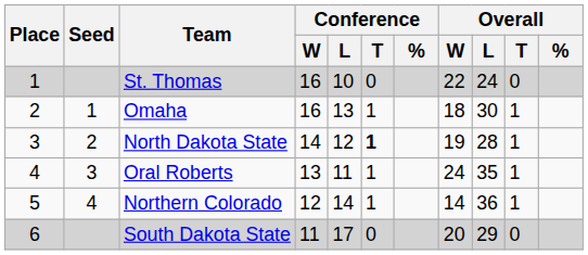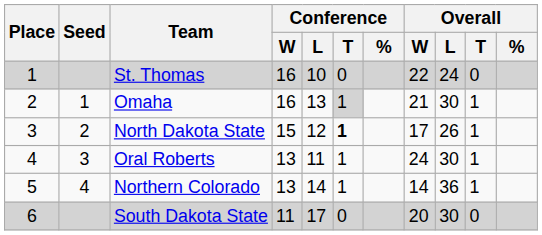 <table class="wikitable">
 <tr>
 <th rowspan ="2">Place</th>
 <th rowspan ="2">Seed</th>
 <th rowspan ="2">Team</th>
 <th colspan = "4">Conference</th>
 <th colspan = "4">Overall</th>
 </tr>
 <tr>
 <th scope="col" style="width: 20px;">W</th>
 <th scope="col" style="width: 20px;">L</th>
 <th scope="col" style="width: 20px;">T</th>
 <th scope="col" style="width: 30px;">%</th>
 <th scope="col" style="width: 20px;">W</th>
 <th scope="col" style="width: 20px;">L</th>
 <th scope="col" style="width: 20px;">T</th>
 <th scope="col" style="width: 30px;">%</th>
 </tr>
 <tr bgcolor=#d3d3d3>
 <td style="text-align:center;">1</td>
 <td style="text-align:center;"></td>
 <td><a href='#'>St. Thomas</a></td>
 <td>16</td>
 <td>10</td>
 <td>0</td>
 <td></td>
 <td>22</td>
 <td>24</td>
 <td>0</td>
 <td></td>
 </tr>
 <tr>
 <td style="text-align:center;">2</td>
 <td style="text-align:center;">1</td>
 <td><a href='#'>Omaha</a></td>
 <td>16</td>
 <td>13</td>
-<td>1</td>
+<td style="background: lightgrey;">1</td>
 <td></td>
-<td>18</td>
+<td>21</td>
 <td>30</td>
 <td>1</td>
 <td></td>
 </tr>
 <tr>
 <td style="text-align:center;">3</td>
 <td style="text-align:center;">2</td>
 <td><a href='#'>North Dakota State</a></td>
-<td>14</td>
+<td>15</td>
 <td>12</td>
 <td><strong>1</strong></td>
 <td></td>
-<td>19</td>
-<td>28</td>
+<td>17</td>
+<td>26</td>
 <td>1</td>
 <td></td>
 </tr>
 <tr>
 <td style="text-align:center;">4</td>
 <td style="text-align:center;">3</td>
 <td><a href='#'>Oral Roberts</a></td>
 <td>13</td>
 <td>11</td>
 <td>1</td>
 <td></td>
 <td>24</td>
-<td>35</td>
+<td>30</td>
 <td>1</td>
 <td></td>
 </tr>
 <tr>
 <td style="text-align:center;">5</td>
 <td style="text-align:center;">4</td>
 <td><a href='#'>Northern Colorado</a></td>
-<td>12</td>
+<td>13</td>
 <td>14</td>
 <td>1</td>
 <td></td>
 <td>14</td>
 <td>36</td>
 <td>1</td>
 <td></td>
 </tr>
 <tr bgcolor=#d3d3d3>
 <td style="text-align:center;">6</td>
 <td style="text-align:center;"></td>
 <td><a href='#'>South Dakota State</a></td>
 <td>11</td>
 <td>17</td>
 <td>0</td>
 <td></td>
 <td>20</td>
-<td>29</td>
+<td>30</td>
 <td>0</td>
 <td></td>
 </tr>
 </table>
